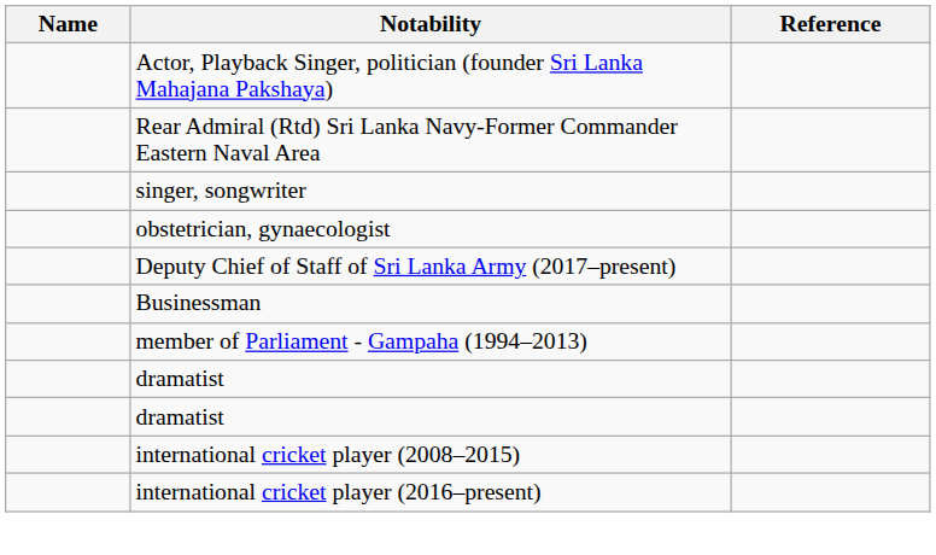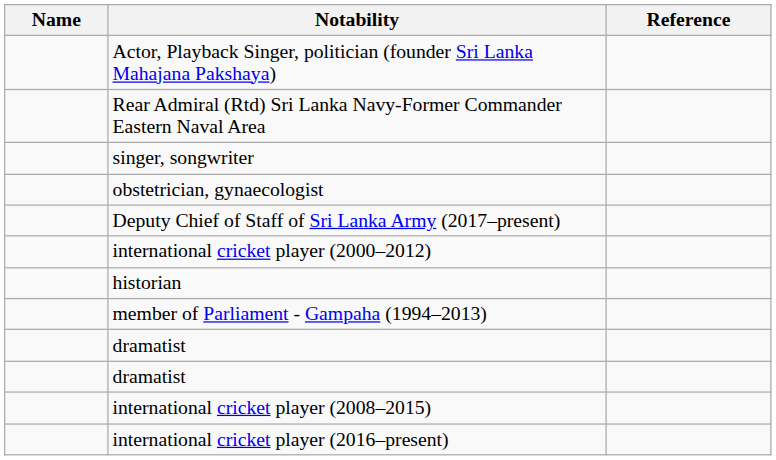 <table class="wikitable sortable" style="width:100%">
 <tr>
 <th style="width:*;">Name</th>
 <th style="width:65%;" class="unsortable">Notability</th>
 <th style="width:*;" class="unsortable">Reference</th>
 </tr>
 <tr>
 <td></td>
 <td>Actor, Playback Singer, politician (founder <a href='#'>Sri Lanka Mahajana Pakshaya</a>)</td>
 <td style="text-align:center;"></td>
 </tr>
 <tr>
 <td></td>
 <td>Rear Admiral (Rtd) Sri Lanka Navy-Former Commander Eastern Naval Area</td>
 <td style="text-align:center;"></td>
 </tr>
 <tr>
 <td></td>
 <td>singer, songwriter</td>
 <td style="text-align:center;"></td>
 </tr>
 <tr>
 <td></td>
 <td>obstetrician, gynaecologist</td>
 <td style="text-align:center;"></td>
 </tr>
 <tr>
 <td></td>
 <td>Deputy Chief of Staff of <a href='#'>Sri Lanka Army</a> (2017–present)</td>
 <td style="text-align:center;"></td>
 </tr>
 <tr>
 <td></td>
-<td>Businessman</td>
+<td>international <a href='#'>cricket</a> player (2000–2012)</td>
+<td style="text-align:center;"></td>
+</tr>
+<tr>
+<td></td>
+<td>historian</td>
 <td style="text-align:center;"></td>
 </tr>
 <tr>
 <td></td>
 <td>member of <a href='#'>Parliament</a> - <a href='#'>Gampaha</a> (1994–2013)</td>
 <td style="text-align:center;"></td>
 </tr>
 <tr>
 <td></td>
 <td>dramatist</td>
 <td style="text-align:center;"></td>
 </tr>
 <tr>
 <td></td>
 <td>dramatist</td>
 <td style="text-align:center;"></td>
 </tr>
 <tr>
 <td></td>
 <td>international <a href='#'>cricket</a> player (2008–2015)</td>
 <td style="text-align:center;"></td>
 </tr>
 <tr>
 <td></td>
 <td>international <a href='#'>cricket</a> player (2016–present)</td>
 <td style="text-align:center;"></td>
 </tr>
 </table>
